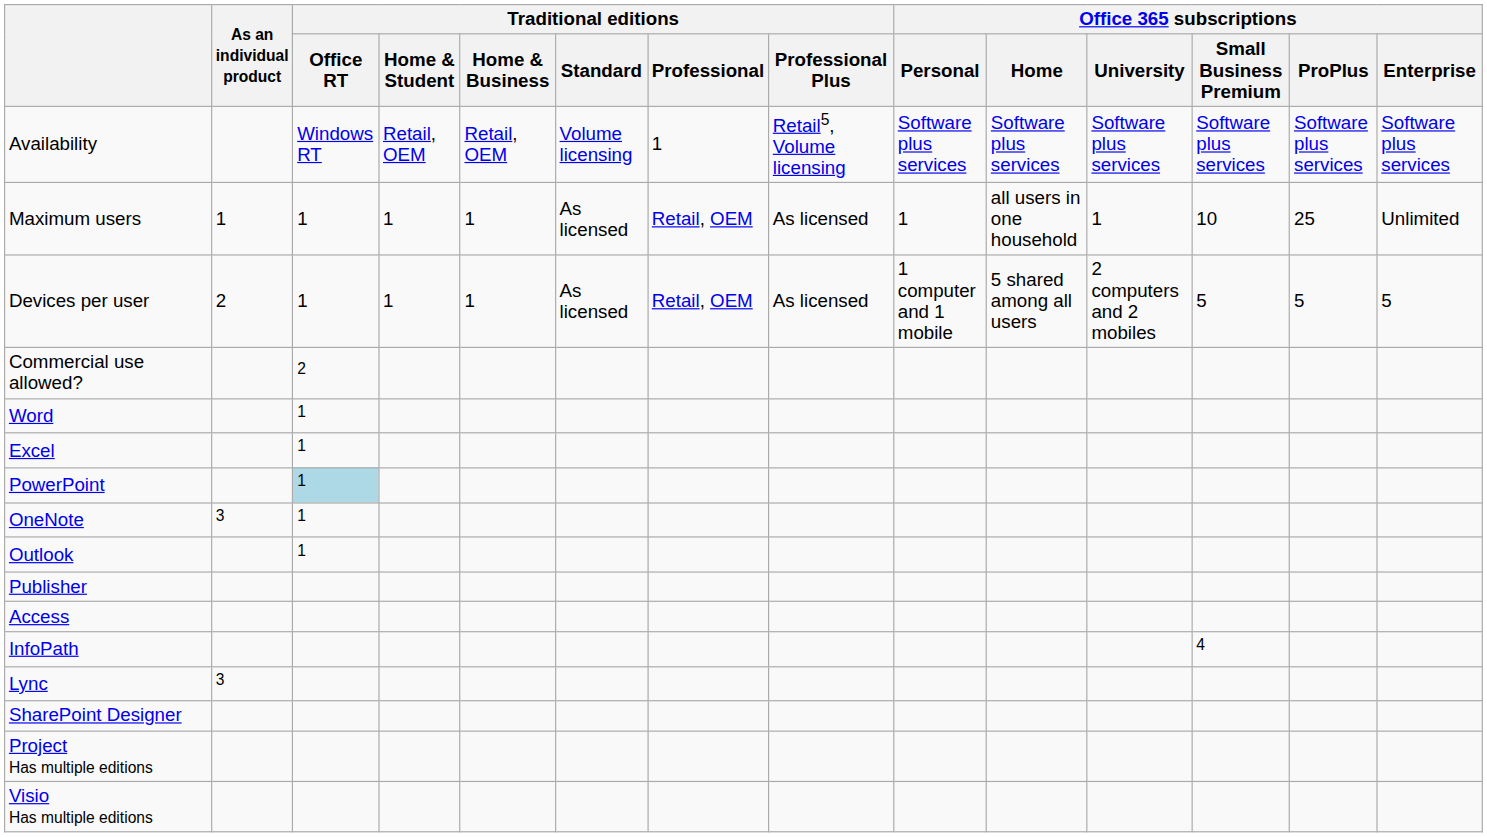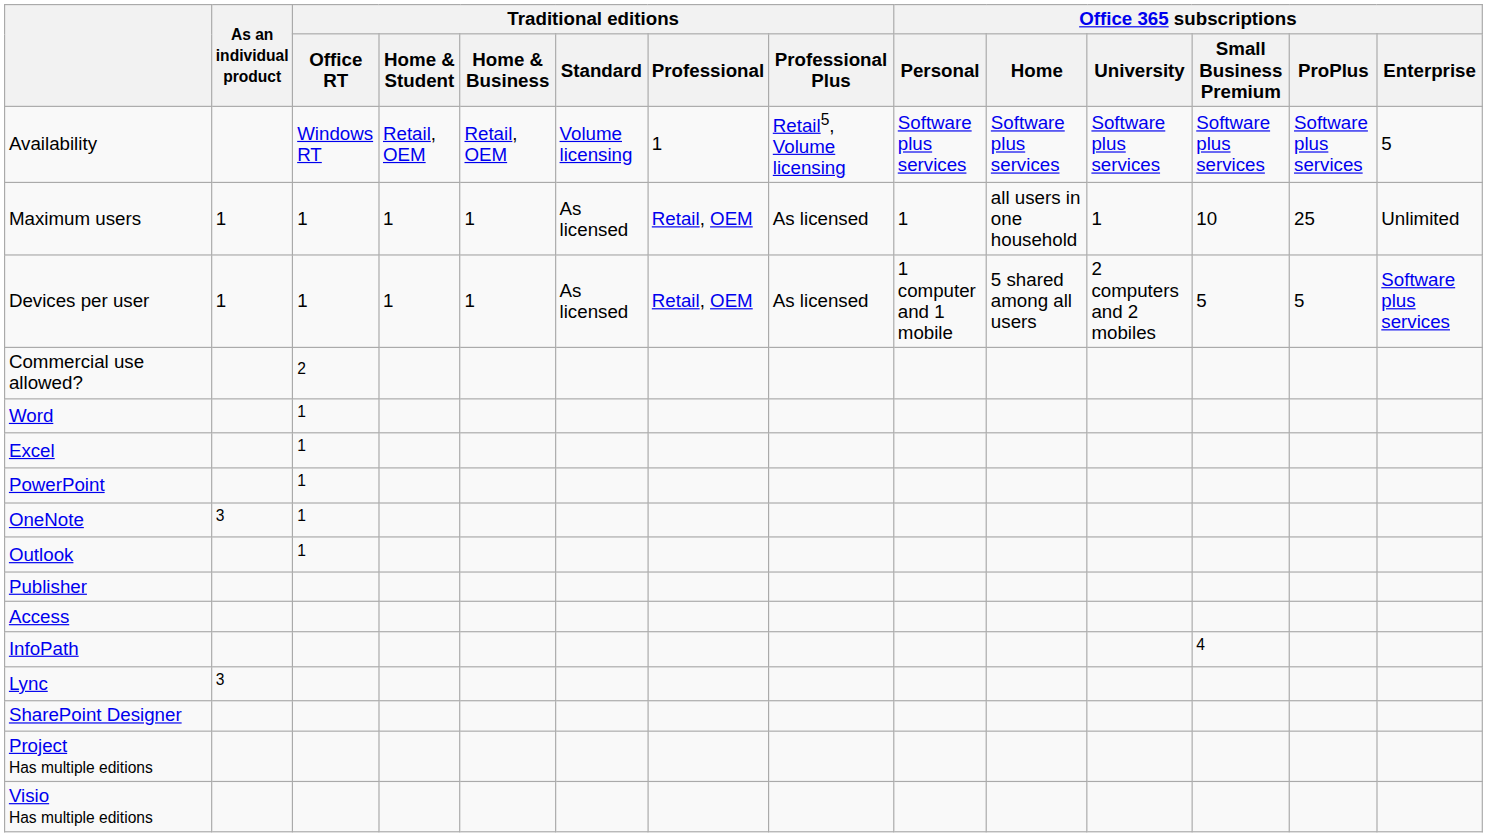 <table class="wikitable" style="margin:auto;">
 <tr>
 <th rowspan="2" style="text-align:center; width:14%;"> </th>
 <th rowspan="2" style="text-align:center;"><small>As an<br>individual<br>product</small></th>
 <th colspan="6" style="text-align:center;">Traditional editions</th>
 <th colspan="6" style="text-align:center;"><a href='#'>Office 365</a> subscriptions</th>
 </tr>
 <tr>
 <th style="text-align:center">Office RT</th>
 <th style="text-align:center">Home & Student</th>
 <th style="text-align:center">Home & Business</th>
 <th style="text-align:center">Standard</th>
 <th style="text-align:center">Professional</th>
 <th style="text-align:center">Professional Plus</th>
 <th style="text-align:center">Personal</th>
 <th style="text-align:center">Home</th>
 <th style="text-align:center">University</th>
 <th style="text-align:center">Small Business Premium</th>
 <th style="text-align:center">ProPlus</th>
 <th style="text-align:center">Enterprise</th>
 </tr>
 <tr>
 <td>Availability</td>
 <td></td>
 <td><a href='#'>Windows RT</a></td>
 <td><a href='#'>Retail</a>, <a href='#'>OEM</a></td>
 <td><a href='#'>Retail</a>, <a href='#'>OEM</a></td>
 <td><a href='#'>Volume licensing</a></td>
 <td>1</td>
 <td><a href='#'>Retail</a><sup>5</sup>, <a href='#'>Volume licensing</a></td>
 <td><a href='#'>Software plus services</a></td>
 <td><a href='#'>Software plus services</a></td>
 <td><a href='#'>Software plus services</a></td>
 <td><a href='#'>Software plus services</a></td>
 <td><a href='#'>Software plus services</a></td>
-<td><a href='#'>Software plus services</a></td>
+<td>5</td>
 </tr>
 <tr>
 <td>Maximum users</td>
 <td>1</td>
 <td>1</td>
 <td>1</td>
 <td>1</td>
 <td>As licensed</td>
 <td><a href='#'>Retail</a>, <a href='#'>OEM</a></td>
 <td>As licensed</td>
 <td>1</td>
 <td>all users in one household</td>
 <td>1</td>
 <td>10</td>
 <td>25</td>
 <td>Unlimited</td>
 </tr>
 <tr>
 <td>Devices per user</td>
-<td>2</td>
+<td>1</td>
 <td>1</td>
 <td>1</td>
 <td>1</td>
 <td>As licensed</td>
 <td><a href='#'>Retail</a>, <a href='#'>OEM</a></td>
 <td>As licensed</td>
 <td>1 computer and 1 mobile</td>
 <td>5 shared among all users</td>
 <td>2 computers and 2 mobiles</td>
 <td>5</td>
 <td>5</td>
-<td>5</td>
+<td><a href='#'>Software plus services</a></td>
 </tr>
 <tr>
 <td>Commercial use allowed?</td>
 <td></td>
 <td><sup>2</sup></td>
 <td></td>
 <td></td>
 <td></td>
 <td></td>
 <td></td>
 <td></td>
 <td></td>
 <td></td>
 <td></td>
 <td></td>
 <td></td>
 </tr>
 <tr>
 <td><a href='#'>Word</a></td>
 <td></td>
 <td><sup>1</sup></td>
 <td></td>
 <td></td>
 <td></td>
 <td></td>
 <td></td>
 <td></td>
 <td></td>
 <td></td>
 <td></td>
 <td></td>
 <td></td>
 </tr>
 <tr>
 <td><a href='#'>Excel</a></td>
 <td></td>
 <td><sup>1</sup></td>
 <td></td>
 <td></td>
 <td></td>
 <td></td>
 <td></td>
 <td></td>
 <td></td>
 <td></td>
 <td></td>
 <td></td>
 <td></td>
 </tr>
 <tr>
 <td><a href='#'>PowerPoint</a></td>
 <td></td>
-<td style="background: lightblue;"><sup>1</sup></td>
+<td><sup>1</sup></td>
 <td></td>
 <td></td>
 <td></td>
 <td></td>
 <td></td>
 <td></td>
 <td></td>
 <td></td>
 <td></td>
 <td></td>
 <td></td>
 </tr>
 <tr>
 <td><a href='#'>OneNote</a></td>
 <td><sup>3</sup></td>
 <td><sup>1</sup></td>
 <td></td>
 <td></td>
 <td></td>
 <td></td>
 <td></td>
 <td></td>
 <td></td>
 <td></td>
 <td></td>
 <td></td>
 <td></td>
 </tr>
 <tr>
 <td><a href='#'>Outlook</a></td>
 <td></td>
 <td><sup>1</sup></td>
 <td></td>
 <td></td>
 <td></td>
 <td></td>
 <td></td>
 <td></td>
 <td></td>
 <td></td>
 <td></td>
 <td></td>
 <td></td>
 </tr>
 <tr>
 <td><a href='#'>Publisher</a></td>
 <td></td>
 <td></td>
 <td></td>
 <td></td>
 <td></td>
 <td></td>
 <td></td>
 <td></td>
 <td></td>
 <td></td>
 <td></td>
 <td></td>
 <td></td>
 </tr>
 <tr>
 <td><a href='#'>Access</a></td>
 <td></td>
 <td></td>
 <td></td>
 <td></td>
 <td></td>
 <td></td>
 <td></td>
 <td></td>
 <td></td>
 <td></td>
 <td></td>
 <td></td>
 <td></td>
 </tr>
 <tr>
 <td><a href='#'>InfoPath</a></td>
 <td></td>
 <td></td>
 <td></td>
 <td></td>
 <td></td>
 <td></td>
 <td></td>
 <td></td>
 <td></td>
 <td></td>
 <td><sup>4</sup></td>
 <td></td>
 <td></td>
 </tr>
 <tr>
 <td><a href='#'>Lync</a></td>
 <td><sup>3</sup></td>
 <td></td>
 <td></td>
 <td></td>
 <td></td>
 <td></td>
 <td></td>
 <td></td>
 <td></td>
 <td></td>
 <td></td>
 <td></td>
 <td></td>
 </tr>
 <tr>
 <td><a href='#'>SharePoint Designer</a></td>
 <td></td>
 <td></td>
 <td></td>
 <td></td>
 <td></td>
 <td></td>
 <td></td>
 <td></td>
 <td></td>
 <td></td>
 <td></td>
 <td></td>
 <td></td>
 </tr>
 <tr>
 <td><a href='#'>Project</a><br><small>Has multiple editions</small></td>
 <td></td>
 <td></td>
 <td></td>
 <td></td>
 <td></td>
 <td></td>
 <td></td>
 <td></td>
 <td></td>
 <td></td>
 <td></td>
 <td></td>
 <td></td>
 </tr>
 <tr>
 <td><a href='#'>Visio</a><br><small>Has multiple editions</small></td>
 <td></td>
 <td></td>
 <td></td>
 <td></td>
 <td></td>
 <td></td>
 <td></td>
 <td></td>
 <td></td>
 <td></td>
 <td></td>
 <td></td>
 <td></td>
 </tr>
 </table>
